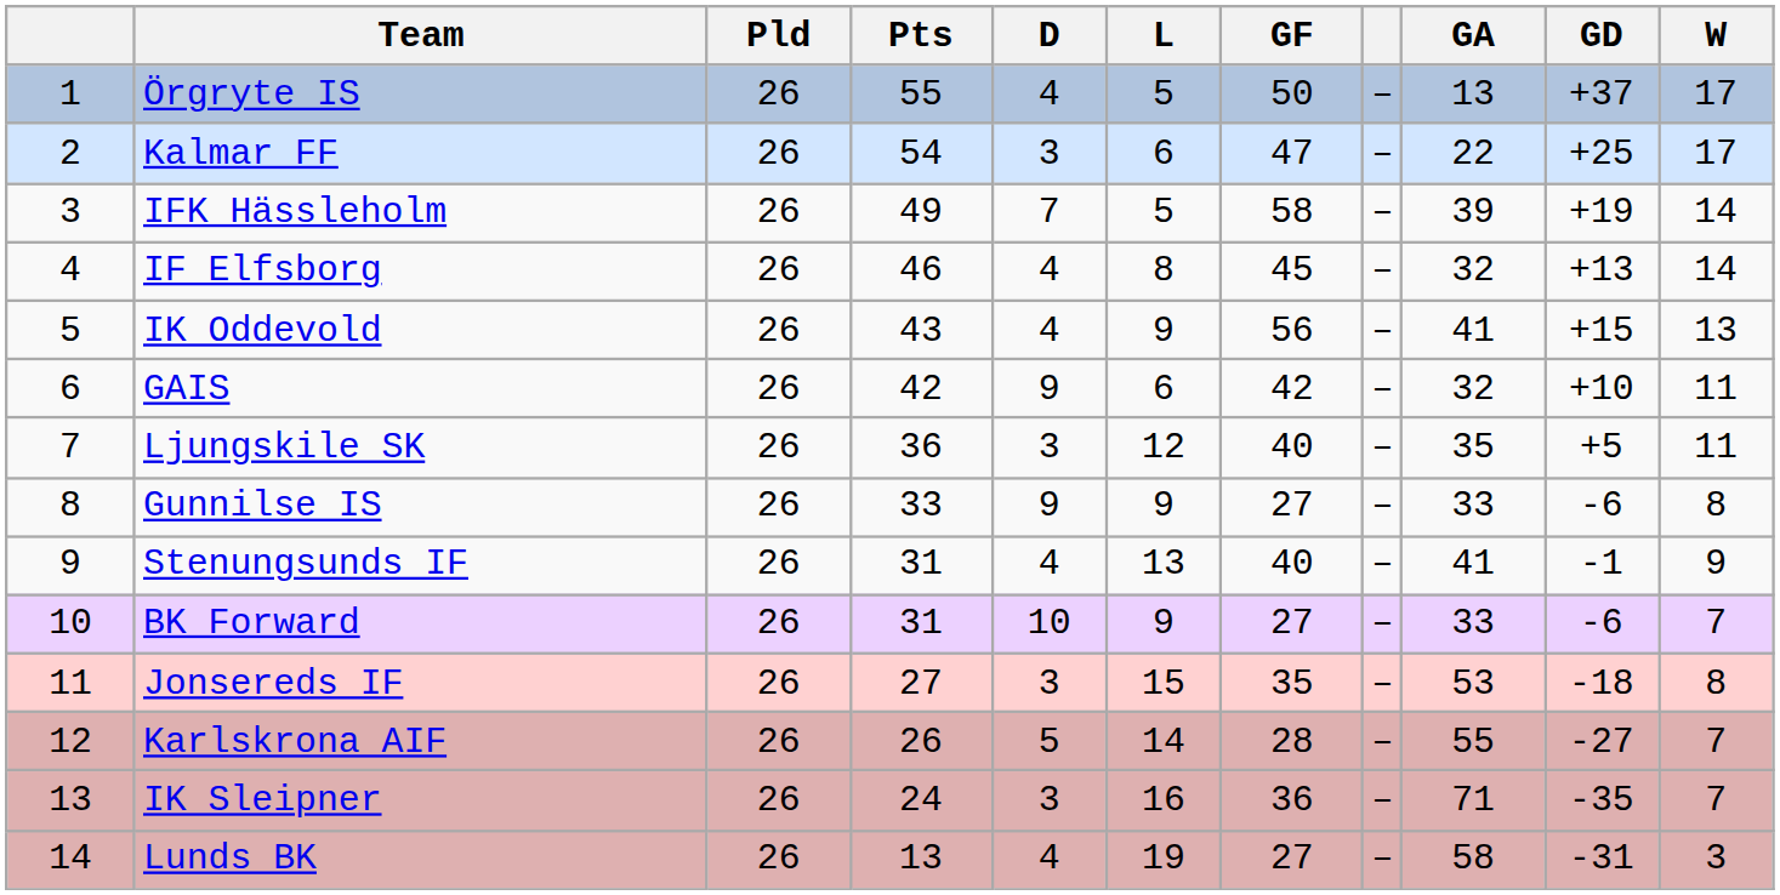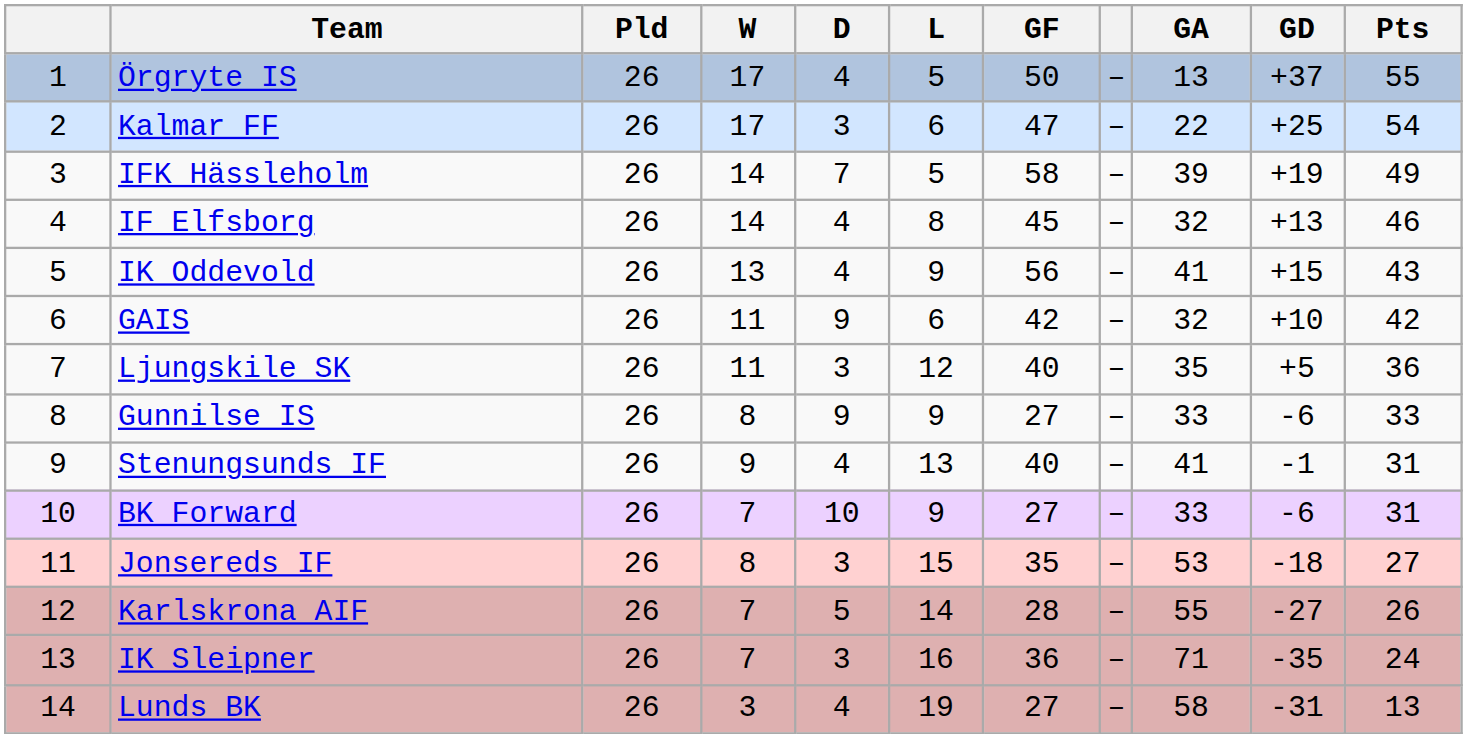 <table class="wikitable" style="text-align: center">
 <tr>
 <th style="width: 40px;"></th>
 <th style="width: 200px;">Team</th>
 <th style="width: 45px;">Pld</th>
-<th style="width: 45px;">Pts</th>
+<th style="width: 35px;">W</th>
 <th style="width: 35px;">D</th>
 <th style="width: 35px;">L</th>
 <th style="width: 45px;">GF</th>
 <th></th>
 <th style="width: 45px;">GA</th>
 <th style="width: 35px;">GD</th>
-<th style="width: 35px;">W</th>
+<th style="width: 45px;">Pts</th>
 </tr>
 <tr style="background: #b0c4de">
 <td>1</td>
 <td style="text-align: left;"><a href='#'>Örgryte IS</a></td>
 <td>26</td>
-<td>55</td>
+<td>17</td>
 <td>4</td>
 <td>5</td>
 <td>50</td>
 <td>–</td>
 <td>13</td>
 <td>+37</td>
-<td>17</td>
+<td>55</td>
 </tr>
 <tr style="background: #d2e6ff">
 <td>2</td>
 <td style="text-align: left;"><a href='#'>Kalmar FF</a></td>
 <td>26</td>
-<td>54</td>
+<td>17</td>
 <td>3</td>
 <td>6</td>
 <td>47</td>
 <td>–</td>
 <td>22</td>
 <td>+25</td>
-<td>17</td>
+<td>54</td>
 </tr>
 <tr>
 <td>3</td>
 <td style="text-align: left;"><a href='#'>IFK Hässleholm</a></td>
 <td>26</td>
-<td>49</td>
+<td>14</td>
 <td>7</td>
 <td>5</td>
 <td>58</td>
 <td>–</td>
 <td>39</td>
 <td>+19</td>
-<td>14</td>
+<td>49</td>
 </tr>
 <tr>
 <td>4</td>
 <td style="text-align: left;"><a href='#'>IF Elfsborg</a></td>
 <td>26</td>
-<td>46</td>
+<td>14</td>
 <td>4</td>
 <td>8</td>
 <td>45</td>
 <td>–</td>
 <td>32</td>
 <td>+13</td>
-<td>14</td>
+<td>46</td>
 </tr>
 <tr>
 <td>5</td>
 <td style="text-align: left;"><a href='#'>IK Oddevold</a></td>
 <td>26</td>
-<td>43</td>
+<td>13</td>
 <td>4</td>
 <td>9</td>
 <td>56</td>
 <td>–</td>
 <td>41</td>
 <td>+15</td>
-<td>13</td>
+<td>43</td>
 </tr>
 <tr>
 <td>6</td>
 <td style="text-align: left;"><a href='#'>GAIS</a></td>
 <td>26</td>
-<td>42</td>
+<td>11</td>
 <td>9</td>
 <td>6</td>
 <td>42</td>
 <td>–</td>
 <td>32</td>
 <td>+10</td>
-<td>11</td>
+<td>42</td>
 </tr>
 <tr>
 <td>7</td>
 <td style="text-align: left;"><a href='#'>Ljungskile SK</a></td>
 <td>26</td>
-<td>36</td>
+<td>11</td>
 <td>3</td>
 <td>12</td>
 <td>40</td>
 <td>–</td>
 <td>35</td>
 <td>+5</td>
-<td>11</td>
+<td>36</td>
 </tr>
 <tr>
 <td>8</td>
 <td style="text-align: left;"><a href='#'>Gunnilse IS</a></td>
 <td>26</td>
-<td>33</td>
+<td>8</td>
 <td>9</td>
 <td>9</td>
 <td>27</td>
 <td>–</td>
 <td>33</td>
 <td>-6</td>
-<td>8</td>
+<td>33</td>
 </tr>
 <tr>
 <td>9</td>
 <td style="text-align: left;"><a href='#'>Stenungsunds IF</a></td>
 <td>26</td>
-<td>31</td>
+<td>9</td>
 <td>4</td>
 <td>13</td>
 <td>40</td>
 <td>–</td>
 <td>41</td>
 <td>-1</td>
-<td>9</td>
+<td>31</td>
 </tr>
 <tr style="background: #ecd1ff">
 <td>10</td>
 <td style="text-align: left;"><a href='#'>BK Forward</a></td>
 <td>26</td>
-<td>31</td>
+<td>7</td>
 <td>10</td>
 <td>9</td>
 <td>27</td>
 <td>–</td>
 <td>33</td>
 <td>-6</td>
-<td>7</td>
+<td>31</td>
 </tr>
 <tr style="background: #ffd1d1">
 <td>11</td>
 <td style="text-align: left;"><a href='#'>Jonsereds IF</a></td>
 <td>26</td>
-<td>27</td>
+<td>8</td>
 <td>3</td>
 <td>15</td>
 <td>35</td>
 <td>–</td>
 <td>53</td>
 <td>-18</td>
-<td>8</td>
+<td>27</td>
 </tr>
 <tr style="background: #deb0b0">
 <td>12</td>
 <td style="text-align: left;"><a href='#'>Karlskrona AIF</a></td>
 <td>26</td>
-<td>26</td>
+<td>7</td>
 <td>5</td>
 <td>14</td>
 <td>28</td>
 <td>–</td>
 <td>55</td>
 <td>-27</td>
-<td>7</td>
+<td>26</td>
 </tr>
 <tr style="background: #deb0b0">
 <td>13</td>
 <td style="text-align: left;"><a href='#'>IK Sleipner</a></td>
 <td>26</td>
-<td>24</td>
+<td>7</td>
 <td>3</td>
 <td>16</td>
 <td>36</td>
 <td>–</td>
 <td>71</td>
 <td>-35</td>
-<td>7</td>
+<td>24</td>
 </tr>
 <tr style="background: #deb0b0">
 <td>14</td>
 <td style="text-align: left;"><a href='#'>Lunds BK</a></td>
 <td>26</td>
-<td>13</td>
+<td>3</td>
 <td>4</td>
 <td>19</td>
 <td>27</td>
 <td>–</td>
 <td>58</td>
 <td>-31</td>
-<td>3</td>
+<td>13</td>
 </tr>
 </table>
